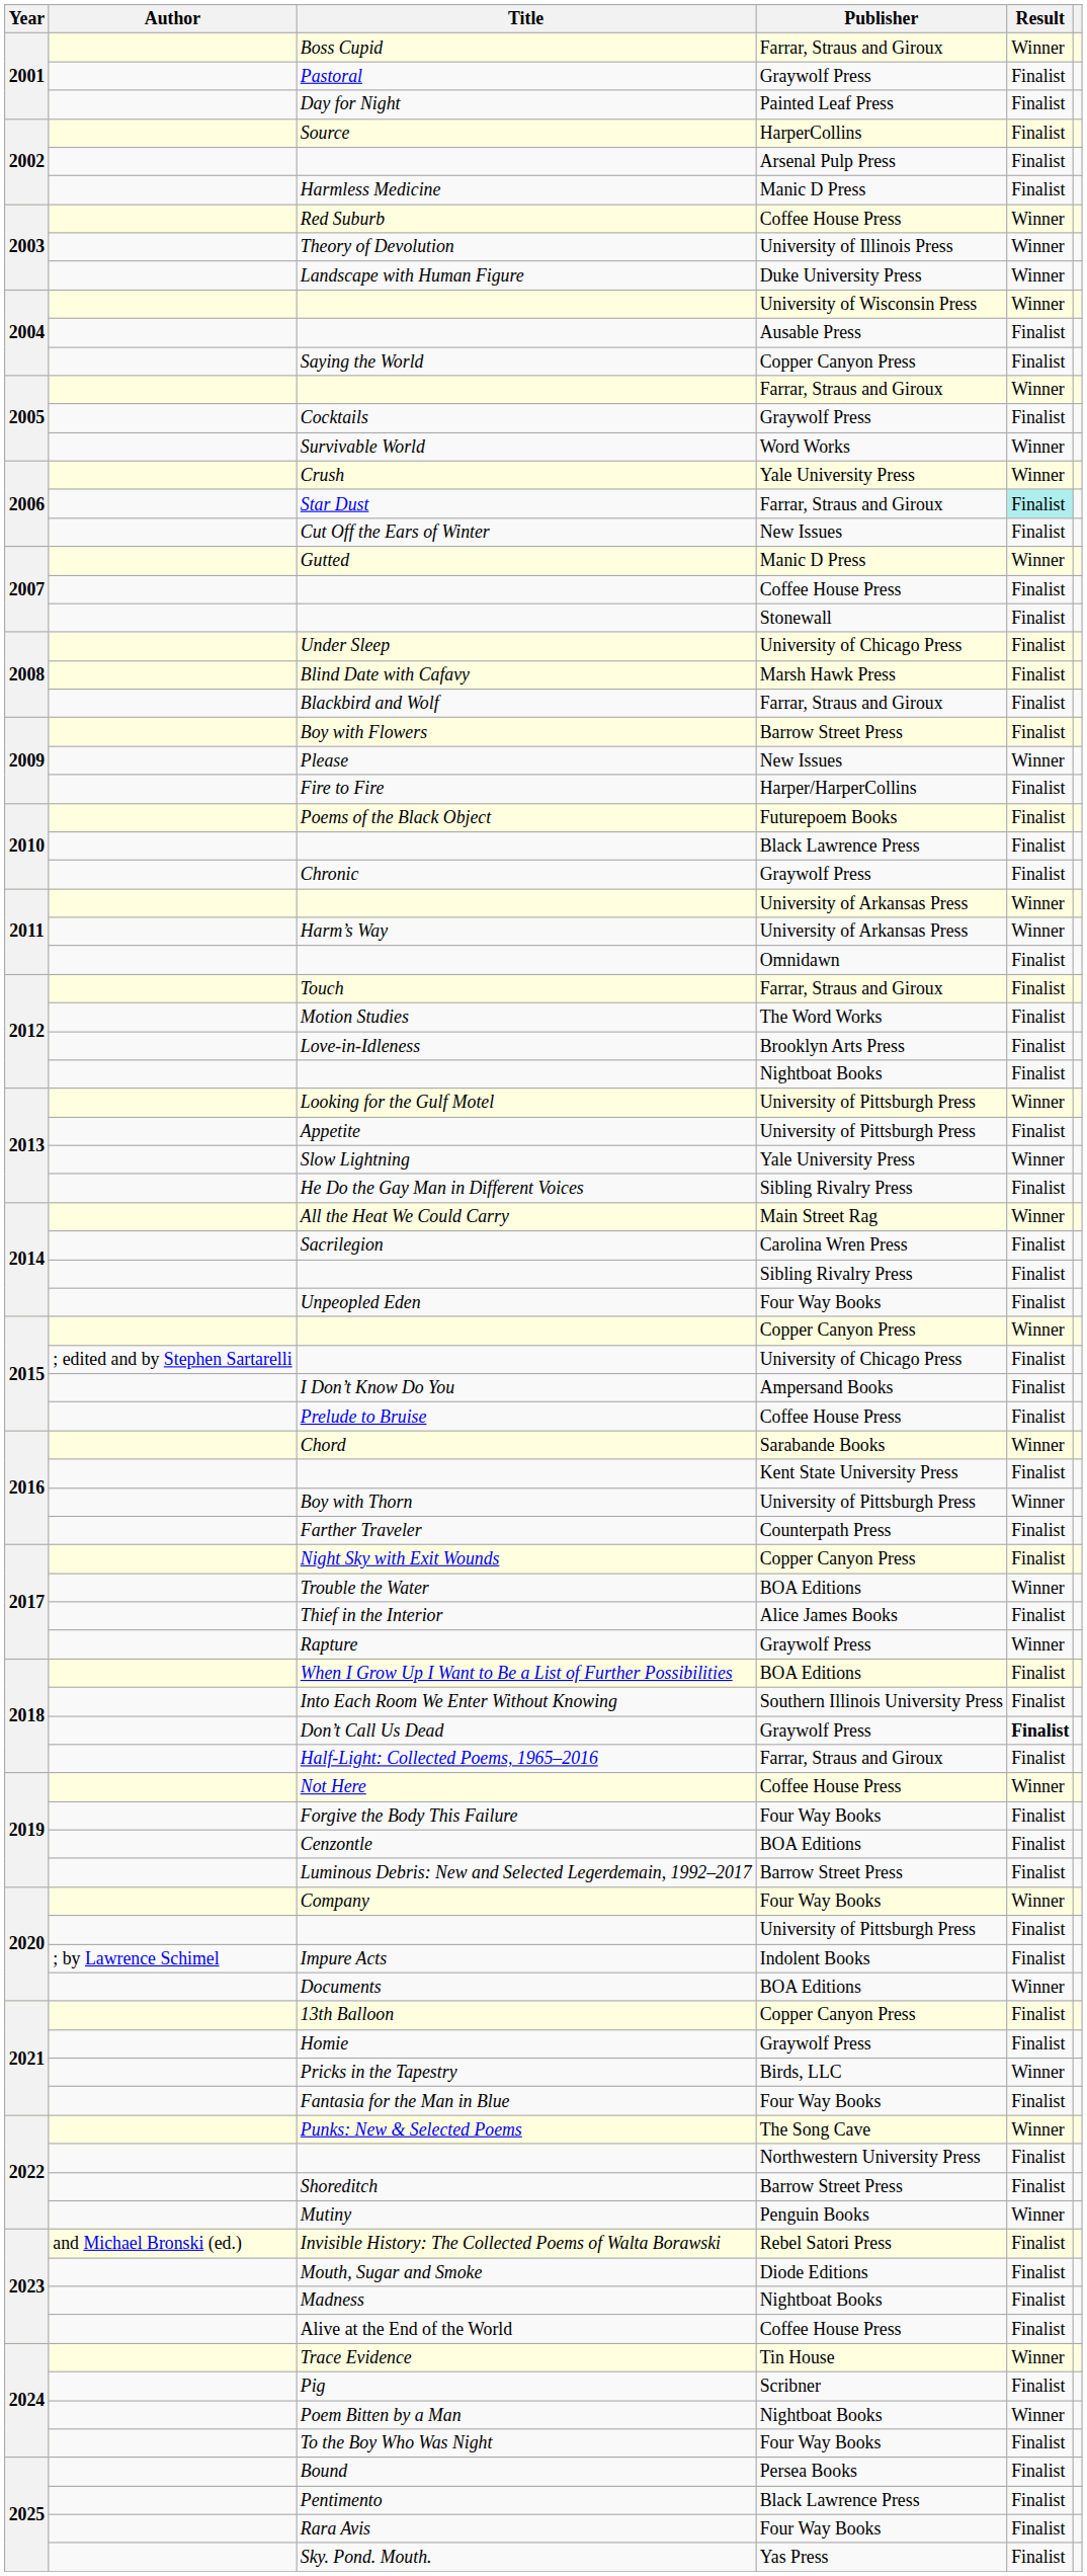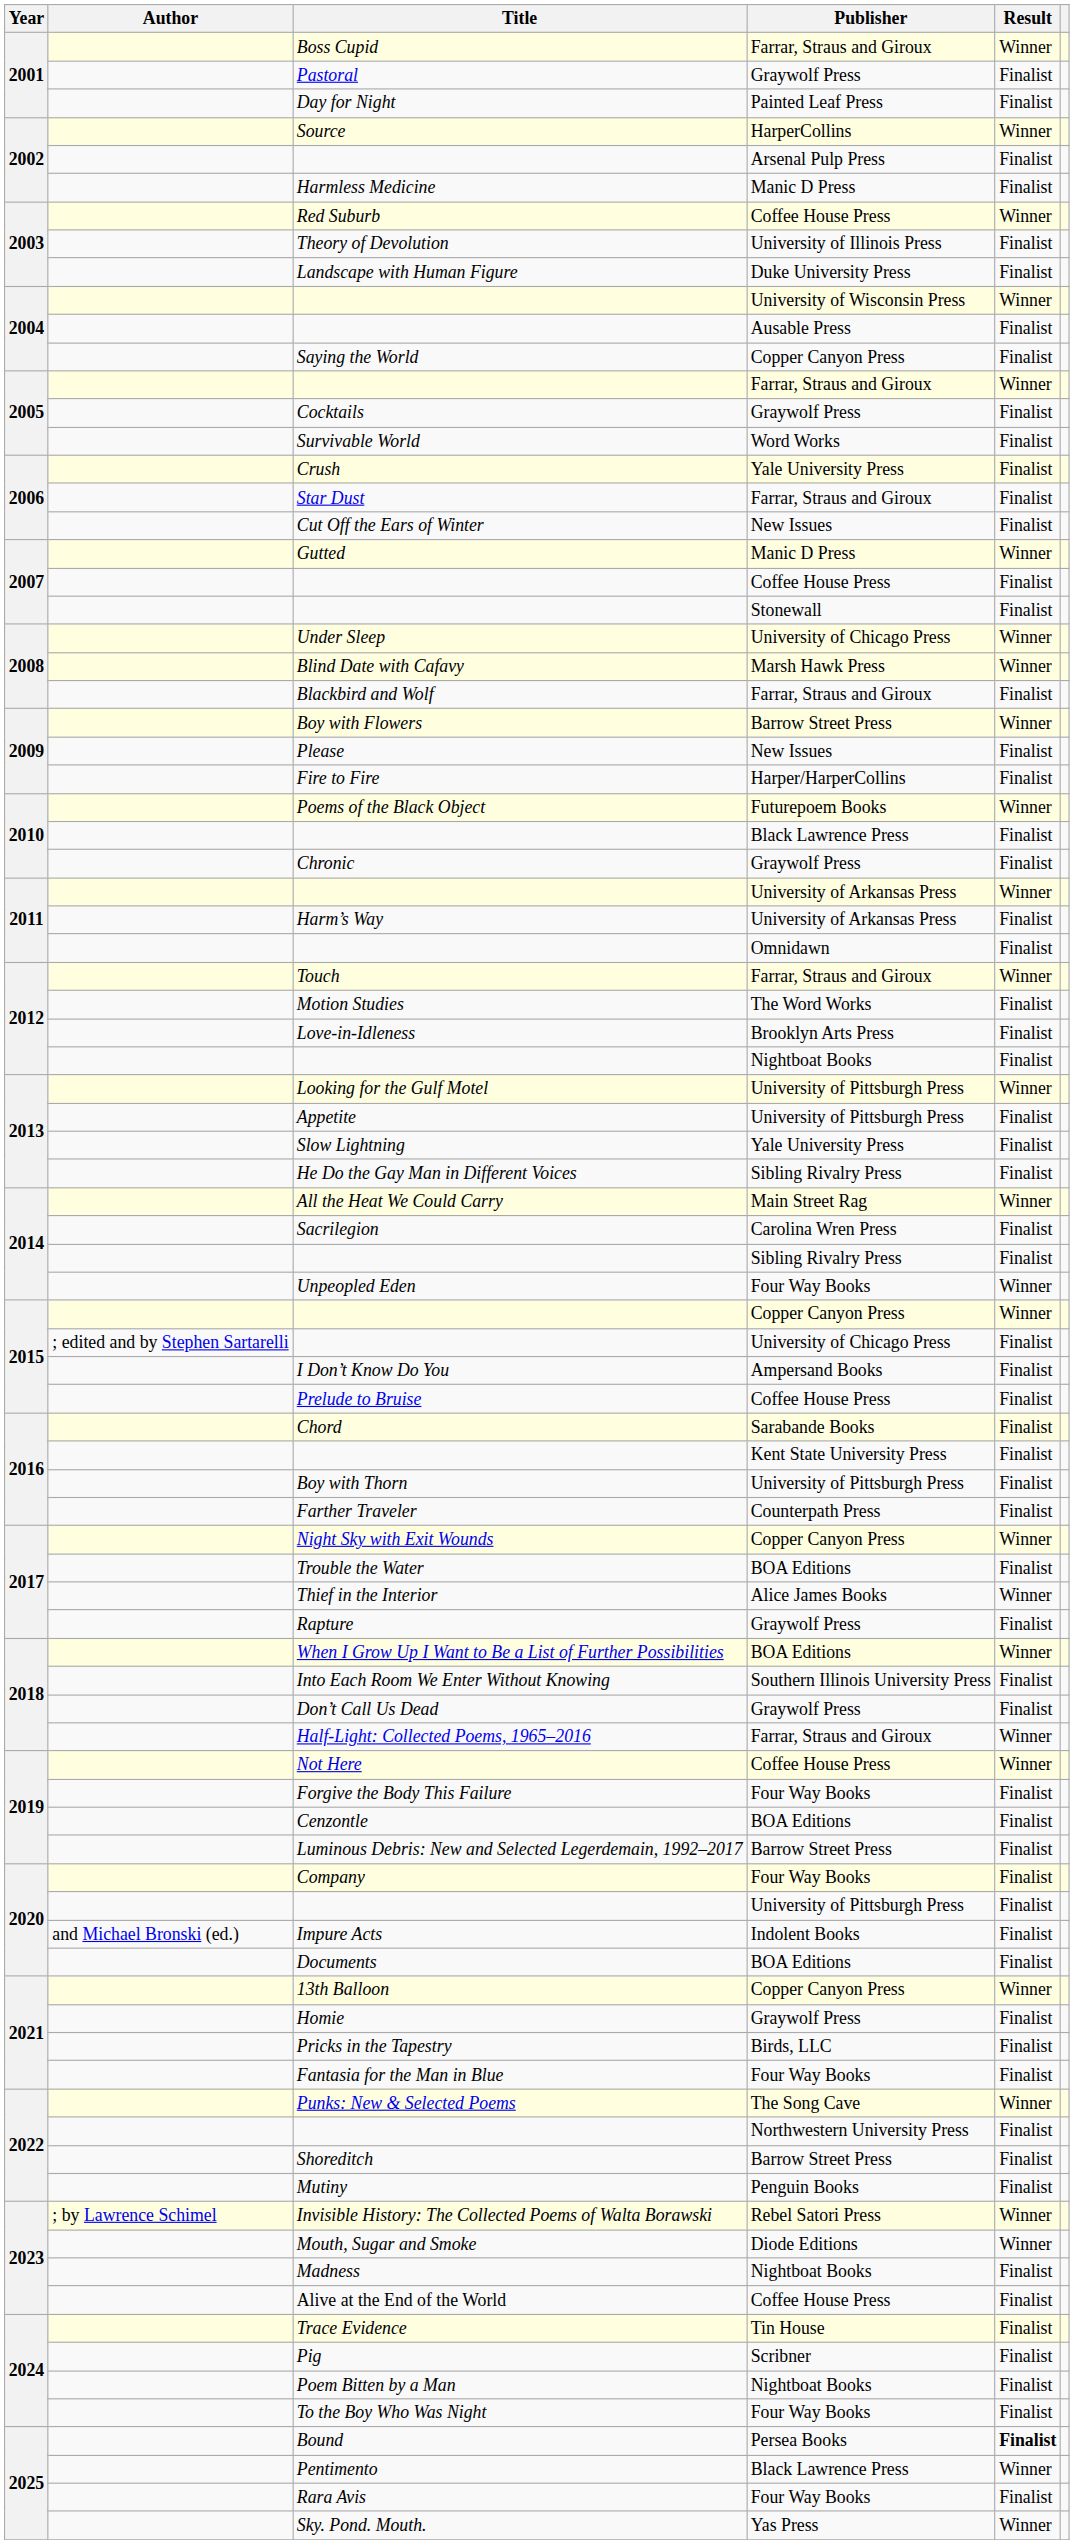 <table class="wikitable">
 <tr>
 <th scope="col">Year</th>
 <th scope="col">Author</th>
 <th scope="col">Title</th>
 <th scope="col">Publisher</th>
 <th scope="col">Result</th>
 <th scope="col"></th>
 </tr>
 <tr style=background:lightyellow>
 <th rowspan="3">2001</th>
 <td></td>
 <td><em>Boss Cupid</em></td>
 <td>Farrar, Straus and Giroux</td>
 <td>Winner</td>
 <td></td>
 </tr>
 <tr>
 <td></td>
 <td><em><a href='#'>Pastoral</a></em></td>
 <td>Graywolf Press</td>
 <td>Finalist</td>
 <td></td>
 </tr>
 <tr>
 <td></td>
 <td><em>Day for Night</em></td>
 <td>Painted Leaf Press</td>
 <td>Finalist</td>
 <td></td>
 </tr>
 <tr style=background:lightyellow>
 <th rowspan="3">2002</th>
 <td></td>
 <td><em>Source</em></td>
 <td>HarperCollins</td>
-<td>Finalist</td>
+<td>Winner</td>
 <td></td>
 </tr>
 <tr>
 <td></td>
 <td><em></em></td>
 <td>Arsenal Pulp Press</td>
 <td>Finalist</td>
 <td></td>
 </tr>
 <tr>
 <td></td>
 <td><em>Harmless Medicine</em></td>
 <td>Manic D Press</td>
 <td>Finalist</td>
 <td></td>
 </tr>
 <tr style=background:lightyellow>
 <th rowspan="3">2003</th>
 <td></td>
 <td><em>Red Suburb</em></td>
 <td>Coffee House Press</td>
 <td>Winner</td>
 <td></td>
 </tr>
 <tr>
 <td></td>
 <td><em>Theory of Devolution</em></td>
 <td>University of Illinois Press</td>
-<td>Winner</td>
+<td>Finalist</td>
 <td></td>
 </tr>
 <tr>
 <td></td>
 <td><em>Landscape with Human Figure</em></td>
 <td>Duke University Press</td>
-<td>Winner</td>
+<td>Finalist</td>
 <td></td>
 </tr>
 <tr style=background:lightyellow>
 <th rowspan="3">2004</th>
 <td></td>
 <td><em></em></td>
 <td>University of Wisconsin Press</td>
 <td>Winner</td>
 <td></td>
 </tr>
 <tr>
 <td></td>
 <td><em></em></td>
 <td>Ausable Press</td>
 <td>Finalist</td>
 <td></td>
 </tr>
 <tr>
 <td></td>
 <td><em>Saying the World</em></td>
 <td>Copper Canyon Press</td>
 <td>Finalist</td>
 <td></td>
 </tr>
 <tr style=background:lightyellow>
 <th rowspan="3">2005</th>
 <td></td>
 <td></td>
 <td>Farrar, Straus and Giroux</td>
 <td>Winner</td>
 <td></td>
 </tr>
 <tr>
 <td></td>
 <td><em>Cocktails</em></td>
 <td>Graywolf Press</td>
 <td>Finalist</td>
 <td></td>
 </tr>
 <tr>
 <td></td>
 <td><em>Survivable World</em></td>
 <td>Word Works</td>
-<td>Winner</td>
+<td>Finalist</td>
 <td></td>
 </tr>
 <tr style=background:lightyellow>
 <th rowspan="3">2006</th>
 <td></td>
 <td><em>Crush</em></td>
 <td>Yale University Press</td>
-<td>Winner</td>
+<td>Finalist</td>
 <td></td>
 </tr>
 <tr>
 <td></td>
 <td><em><a href='#'>Star Dust</a></em></td>
 <td>Farrar, Straus and Giroux</td>
-<td style="background: paleturquoise;">Finalist</td>
+<td>Finalist</td>
 <td></td>
 </tr>
 <tr>
 <td></td>
 <td><em>Cut Off the Ears of Winter</em></td>
 <td>New Issues</td>
 <td>Finalist</td>
 <td></td>
 </tr>
 <tr style=background:lightyellow>
 <th rowspan="3">2007</th>
 <td></td>
 <td><em>Gutted</em></td>
 <td>Manic D Press</td>
 <td>Winner</td>
 <td></td>
 </tr>
 <tr>
 <td></td>
 <td><em></em></td>
 <td>Coffee House Press</td>
 <td>Finalist</td>
 <td></td>
 </tr>
 <tr>
 <td></td>
 <td><em></em></td>
 <td>Stonewall</td>
 <td>Finalist</td>
 <td></td>
 </tr>
 <tr style=background:lightyellow>
 <th rowspan="3">2008</th>
 <td></td>
 <td><em>Under Sleep</em></td>
 <td>University of Chicago Press</td>
-<td>Finalist</td>
+<td>Winner</td>
 <td></td>
 </tr>
 <tr style=background:lightyellow>
 <td></td>
 <td><em>Blind Date with Cafavy</em></td>
 <td>Marsh Hawk Press</td>
-<td>Finalist</td>
+<td>Winner</td>
 <td></td>
 </tr>
 <tr>
 <td></td>
 <td><em>Blackbird and Wolf</em></td>
 <td>Farrar, Straus and Giroux</td>
 <td>Finalist</td>
 <td></td>
 </tr>
 <tr style=background:lightyellow>
 <th rowspan="3">2009</th>
 <td></td>
 <td><em>Boy with Flowers</em></td>
 <td>Barrow Street Press</td>
-<td>Finalist</td>
+<td>Winner</td>
 <td></td>
 </tr>
 <tr>
 <td></td>
 <td><em>Please</em></td>
 <td>New Issues</td>
-<td>Winner</td>
+<td>Finalist</td>
 <td></td>
 </tr>
 <tr>
 <td></td>
 <td><em>Fire to Fire</em></td>
 <td>Harper/HarperCollins</td>
 <td>Finalist</td>
 <td></td>
 </tr>
 <tr style=background:lightyellow>
 <th rowspan="3">2010</th>
 <td></td>
 <td><em>Poems of the Black Object</em></td>
 <td>Futurepoem Books</td>
-<td>Finalist</td>
+<td>Winner</td>
 <td></td>
 </tr>
 <tr>
 <td></td>
 <td><em></em></td>
 <td>Black Lawrence Press</td>
 <td>Finalist</td>
 <td></td>
 </tr>
 <tr>
 <td></td>
 <td><em>Chronic</em></td>
 <td>Graywolf Press</td>
 <td>Finalist</td>
 <td></td>
 </tr>
 <tr style=background:lightyellow>
 <th rowspan="3">2011</th>
 <td></td>
 <td><em></em></td>
 <td>University of Arkansas Press</td>
 <td>Winner</td>
 <td></td>
 </tr>
 <tr>
 <td></td>
 <td><em>Harm’s Way</em></td>
 <td>University of Arkansas Press</td>
-<td>Winner</td>
+<td>Finalist</td>
 <td></td>
 </tr>
 <tr>
 <td></td>
 <td><em></em></td>
 <td>Omnidawn</td>
 <td>Finalist</td>
 <td></td>
 </tr>
 <tr style=background:lightyellow>
 <th rowspan="4">2012</th>
 <td></td>
 <td><em>Touch</em></td>
 <td>Farrar, Straus and Giroux</td>
-<td>Finalist</td>
+<td>Winner</td>
 <td></td>
 </tr>
 <tr>
 <td></td>
 <td><em>Motion Studies</em></td>
 <td>The Word Works</td>
 <td>Finalist</td>
 <td></td>
 </tr>
 <tr>
 <td></td>
 <td><em>Love-in-Idleness</em></td>
 <td>Brooklyn Arts Press</td>
 <td>Finalist</td>
 <td></td>
 </tr>
 <tr>
 <td></td>
 <td><em></em></td>
 <td>Nightboat Books</td>
 <td>Finalist</td>
 <td></td>
 </tr>
 <tr style=background:lightyellow>
 <th rowspan="4">2013</th>
 <td></td>
 <td><em>Looking for the Gulf Motel</em></td>
 <td>University of Pittsburgh Press</td>
 <td>Winner</td>
 <td></td>
 </tr>
 <tr>
 <td></td>
 <td><em>Appetite</em></td>
 <td>University of Pittsburgh Press</td>
 <td>Finalist</td>
 <td></td>
 </tr>
 <tr>
 <td></td>
 <td><em>Slow Lightning</em></td>
 <td>Yale University Press</td>
-<td>Winner</td>
+<td>Finalist</td>
 <td></td>
 </tr>
 <tr>
 <td></td>
 <td><em>He Do the Gay Man in Different Voices</em></td>
 <td>Sibling Rivalry Press</td>
 <td>Finalist</td>
 <td></td>
 </tr>
 <tr style=background:lightyellow>
 <th rowspan="4">2014</th>
 <td></td>
 <td><em>All the Heat We Could Carry</em></td>
 <td>Main Street Rag</td>
 <td>Winner</td>
 <td></td>
 </tr>
 <tr>
 <td></td>
 <td><em>Sacrilegion</em></td>
 <td>Carolina Wren Press</td>
 <td>Finalist</td>
 <td></td>
 </tr>
 <tr>
 <td></td>
 <td></td>
 <td>Sibling Rivalry Press</td>
 <td>Finalist</td>
 <td></td>
 </tr>
 <tr>
 <td></td>
 <td><em>Unpeopled Eden</em></td>
 <td>Four Way Books</td>
-<td>Finalist</td>
+<td>Winner</td>
 <td></td>
 </tr>
 <tr style=background:lightyellow>
 <th rowspan="4">2015</th>
 <td></td>
 <td><em></em></td>
 <td>Copper Canyon Press</td>
 <td>Winner</td>
 <td></td>
 </tr>
 <tr>
 <td>; edited and  by <a href='#'>Stephen Sartarelli</a></td>
 <td><em></em></td>
 <td>University of Chicago Press</td>
 <td>Finalist</td>
 <td></td>
 </tr>
 <tr>
 <td></td>
 <td><em>I Don’t Know Do You</em></td>
 <td>Ampersand Books</td>
 <td>Finalist</td>
 <td></td>
 </tr>
 <tr>
 <td></td>
 <td><em><a href='#'>Prelude to Bruise</a></em></td>
 <td>Coffee House Press</td>
 <td>Finalist</td>
 <td></td>
 </tr>
 <tr style=background:lightyellow>
 <th rowspan="4">2016</th>
 <td></td>
 <td><em>Chord</em></td>
 <td>Sarabande Books</td>
-<td>Winner</td>
+<td>Finalist</td>
 <td></td>
 </tr>
 <tr>
 <td></td>
 <td><em></em></td>
 <td>Kent State University Press</td>
 <td>Finalist</td>
 <td></td>
 </tr>
 <tr>
 <td></td>
 <td><em>Boy with Thorn</em></td>
 <td>University of Pittsburgh Press</td>
-<td>Winner</td>
+<td>Finalist</td>
 <td></td>
 </tr>
 <tr>
 <td></td>
 <td><em>Farther Traveler</em></td>
 <td>Counterpath Press</td>
 <td>Finalist</td>
 <td></td>
 </tr>
 <tr style=background:lightyellow>
 <th rowspan="4">2017</th>
 <td></td>
 <td><em><a href='#'>Night Sky with Exit Wounds</a></em></td>
 <td>Copper Canyon Press</td>
-<td>Finalist</td>
+<td>Winner</td>
 <td></td>
 </tr>
 <tr>
 <td></td>
 <td><em>Trouble the Water</em></td>
 <td>BOA Editions</td>
-<td>Winner</td>
+<td>Finalist</td>
 <td></td>
 </tr>
 <tr>
 <td></td>
 <td><em>Thief in the Interior</em></td>
 <td>Alice James Books</td>
-<td>Finalist</td>
+<td>Winner</td>
 <td></td>
 </tr>
 <tr>
 <td></td>
 <td><em>Rapture</em></td>
 <td>Graywolf Press</td>
-<td>Winner</td>
+<td>Finalist</td>
 <td></td>
 </tr>
 <tr style=background:lightyellow>
 <th rowspan="4">2018</th>
 <td></td>
 <td><em><a href='#'>When I Grow Up I Want to Be a List of Further Possibilities</a></em></td>
 <td>BOA Editions</td>
-<td>Finalist</td>
+<td>Winner</td>
 <td></td>
 </tr>
 <tr>
 <td></td>
 <td><em>Into Each Room We Enter Without Knowing</em></td>
 <td>Southern Illinois University Press</td>
 <td>Finalist</td>
 <td></td>
 </tr>
 <tr>
 <td></td>
 <td><em>Don’t Call Us Dead</em></td>
 <td>Graywolf Press</td>
-<td><strong>Finalist</strong></td>
+<td>Finalist</td>
 <td></td>
 </tr>
 <tr>
 <td></td>
 <td><em><a href='#'>Half-Light: Collected Poems, 1965–2016</a></em></td>
 <td>Farrar, Straus and Giroux</td>
-<td>Finalist</td>
+<td>Winner</td>
 <td></td>
 </tr>
 <tr style=background:lightyellow>
 <th rowspan="4">2019</th>
 <td></td>
 <td><em><a href='#'>Not Here</a></em></td>
 <td>Coffee House Press</td>
 <td>Winner</td>
 <td></td>
 </tr>
 <tr>
 <td></td>
 <td><em>Forgive the Body This Failure</em></td>
 <td>Four Way Books</td>
 <td>Finalist</td>
 <td></td>
 </tr>
 <tr>
 <td></td>
 <td><em>Cenzontle</em></td>
 <td>BOA Editions</td>
 <td>Finalist</td>
 <td></td>
 </tr>
 <tr>
 <td></td>
 <td><em>Luminous Debris: New and Selected Legerdemain, 1992–2017</em></td>
 <td>Barrow Street Press</td>
 <td>Finalist</td>
 <td></td>
 </tr>
 <tr style=background:lightyellow>
 <th rowspan="4">2020</th>
 <td></td>
 <td><em>Company</em></td>
 <td>Four Way Books</td>
-<td>Winner</td>
+<td>Finalist</td>
 <td></td>
 </tr>
 <tr>
 <td></td>
 <td><em></em></td>
 <td>University of Pittsburgh Press</td>
 <td>Finalist</td>
 <td></td>
 </tr>
 <tr>
-<td>;  by <a href='#'>Lawrence Schimel</a></td>
+<td> and <a href='#'>Michael Bronski</a> (ed.)</td>
 <td><em>Impure Acts</em></td>
 <td>Indolent Books</td>
 <td>Finalist</td>
 <td></td>
 </tr>
 <tr>
 <td></td>
 <td><em>Documents</em></td>
 <td>BOA Editions</td>
-<td>Winner</td>
+<td>Finalist</td>
 <td></td>
 </tr>
 <tr style=background:lightyellow>
 <th rowspan="4">2021</th>
 <td></td>
 <td><em>13th Balloon</em></td>
 <td>Copper Canyon Press</td>
-<td>Finalist</td>
+<td>Winner</td>
 <td></td>
 </tr>
 <tr>
 <td></td>
 <td><em>Homie</em></td>
 <td>Graywolf Press</td>
 <td>Finalist</td>
 <td></td>
 </tr>
 <tr>
 <td></td>
 <td><em>Pricks in the Tapestry</em></td>
 <td>Birds, LLC</td>
-<td>Winner</td>
+<td>Finalist</td>
 <td></td>
 </tr>
 <tr>
 <td></td>
 <td><em>Fantasia for the Man in Blue</em></td>
 <td>Four Way Books</td>
 <td>Finalist</td>
 <td></td>
 </tr>
 <tr style=background:lightyellow>
 <th rowspan="4">2022</th>
 <td></td>
 <td><a href='#'><em>Punks: New & Selected Poems</em></a></td>
 <td>The Song Cave</td>
 <td>Winner</td>
 <td></td>
 </tr>
 <tr>
 <td></td>
 <td><em></em></td>
 <td>Northwestern University Press</td>
 <td>Finalist</td>
 <td></td>
 </tr>
 <tr>
 <td></td>
 <td><em>Shoreditch</em></td>
 <td>Barrow Street Press</td>
 <td>Finalist</td>
 <td></td>
 </tr>
 <tr>
 <td></td>
 <td><em>Mutiny</em></td>
 <td>Penguin Books</td>
-<td>Winner</td>
+<td>Finalist</td>
 <td></td>
 </tr>
 <tr style=background:lightyellow>
 <th rowspan="4">2023</th>
-<td> and <a href='#'>Michael Bronski</a> (ed.)</td>
+<td>;  by <a href='#'>Lawrence Schimel</a></td>
 <td><em>Invisible History: The Collected Poems of Walta Borawski</em></td>
 <td>Rebel Satori Press</td>
-<td>Finalist</td>
+<td>Winner</td>
 <td></td>
 </tr>
 <tr>
 <td></td>
 <td><em>Mouth, Sugar and Smoke</em></td>
 <td>Diode Editions</td>
-<td>Finalist</td>
+<td>Winner</td>
 <td></td>
 </tr>
 <tr>
 <td></td>
 <td><em>Madness</em></td>
 <td>Nightboat Books</td>
 <td>Finalist</td>
 <td></td>
 </tr>
 <tr>
 <td></td>
 <td>Alive at the End of the World</td>
 <td>Coffee House Press</td>
 <td>Finalist</td>
 <td></td>
 </tr>
 <tr style=background:lightyellow>
 <th rowspan="4">2024</th>
 <td></td>
 <td><em>Trace Evidence</em></td>
 <td>Tin House</td>
-<td>Winner</td>
+<td>Finalist</td>
 <td></td>
 </tr>
 <tr>
 <td></td>
 <td><em>Pig</em></td>
 <td>Scribner</td>
 <td>Finalist</td>
 <td></td>
 </tr>
 <tr>
 <td></td>
 <td><em>Poem Bitten by a Man</em></td>
 <td>Nightboat Books</td>
-<td>Winner</td>
+<td>Finalist</td>
 <td></td>
 </tr>
 <tr>
 <td></td>
 <td><em>To the Boy Who Was Night</em></td>
 <td>Four Way Books</td>
 <td>Finalist</td>
 <td></td>
 </tr>
 <tr>
 <th rowspan="4">2025</th>
 <td></td>
 <td><em>Bound</em></td>
 <td>Persea Books</td>
-<td>Finalist</td>
+<td><strong>Finalist</strong></td>
 <td></td>
 </tr>
 <tr>
 <td></td>
 <td><em>Pentimento</em></td>
 <td>Black Lawrence Press</td>
-<td>Finalist</td>
+<td>Winner</td>
 <td></td>
 </tr>
 <tr>
 <td></td>
 <td><em>Rara Avis</em></td>
 <td>Four Way Books</td>
 <td>Finalist</td>
 <td></td>
 </tr>
 <tr>
 <td></td>
 <td><em>Sky. Pond. Mouth.</em></td>
 <td>Yas Press</td>
-<td>Finalist</td>
+<td>Winner</td>
 <td></td>
 </tr>
 </table>
